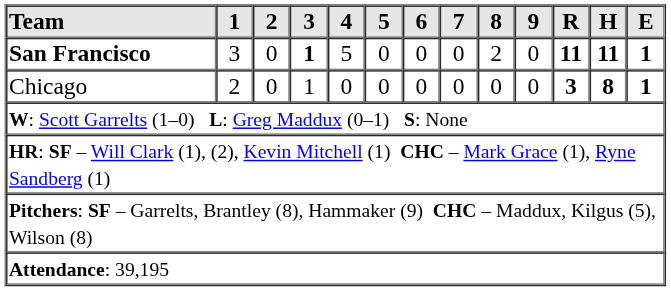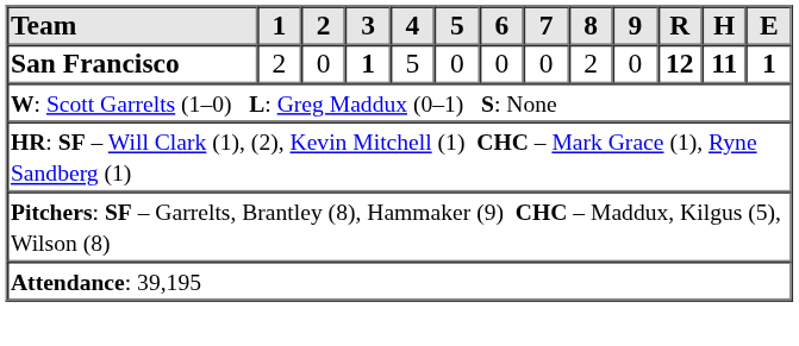 <table border=1 cellspacing=0 width=450 style="margin-left:3em;">
 <tr style="text-align:center; background-color:#e6e6e6;">
 <th align=left width=28%>Team</th>
 <th width=5%>1</th>
 <th width=5%>2</th>
 <th width=5%>3</th>
 <th width=5%>4</th>
 <th width=5%>5</th>
 <th width=5%>6</th>
 <th width=5%>7</th>
 <th width=5%>8</th>
 <th width=5%>9</th>
 <th width=5%>R</th>
 <th width=5%>H</th>
 <th width=5%>E</th>
 </tr>
 <tr style="text-align:center;">
 <td align=left><strong>San Francisco</strong></td>
-<td>3</td>
+<td>2</td>
 <td>0</td>
 <td><strong>1</strong></td>
 <td>5</td>
 <td>0</td>
 <td>0</td>
 <td>0</td>
 <td>2</td>
 <td>0</td>
+<td><strong>12</strong></td>
 <td><strong>11</strong></td>
-<td><strong>11</strong></td>
-<td><strong>1</strong></td>
-</tr>
-<tr style="text-align:center;">
-<td align=left>Chicago</td>
-<td>2</td>
-<td>0</td>
-<td>1</td>
-<td>0</td>
-<td>0</td>
-<td>0</td>
-<td>0</td>
-<td>0</td>
-<td>0</td>
-<td><strong>3</strong></td>
-<td><strong>8</strong></td>
 <td><strong>1</strong></td>
 </tr>
 <tr style="text-align:left;">
 <td colspan=13><small><strong>W</strong>: <a href='#'>Scott Garrelts</a> (1–0)   <strong>L</strong>: <a href='#'>Greg Maddux</a> (0–1)   <strong>S</strong>: None</small></td>
 </tr>
 <tr style="text-align:left;">
 <td colspan=13><small><strong>HR</strong>: <strong>SF</strong> – <a href='#'>Will Clark</a> (1), (2), <a href='#'>Kevin Mitchell</a> (1)  <strong>CHC</strong> – <a href='#'>Mark Grace</a> (1), <a href='#'>Ryne Sandberg</a> (1)</small></td>
 </tr>
 <tr style="text-align:left;">
 <td colspan=13><small><strong>Pitchers</strong>: <strong>SF</strong> – Garrelts, Brantley (8), Hammaker (9)  <strong>CHC</strong> – Maddux, Kilgus (5), Wilson (8)</small></td>
 </tr>
 <tr style="text-align:left;">
 <td colspan=13><small><strong>Attendance</strong>: 39,195</small></td>
 </tr>
 </table>
